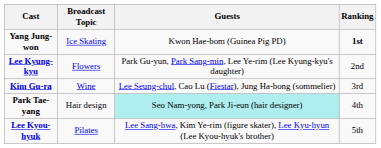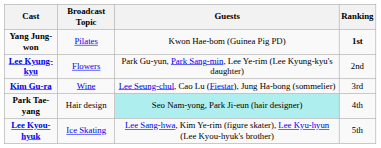 <table class="wikitable" style="font-size:90%;">
 <tr>
 <th>Cast</th>
 <th>Broadcast Topic</th>
 <th>Guests</th>
 <th>Ranking</th>
 </tr>
 <tr align="center">
 <td><strong>Yang Jung-won</strong></td>
-<td><a href='#'>Ice Skating</a></td>
+<td><a href='#'>Pilates</a></td>
 <td>Kwon Hae-bom (Guinea Pig PD)</td>
 <td><strong>1st</strong></td>
 </tr>
 <tr align="center">
 <td><strong><a href='#'>Lee Kyung-kyu</a></strong></td>
 <td><a href='#'>Flowers</a></td>
 <td>Park Gu-yun, <a href='#'>Park Sang-min</a>, Lee Ye-rim (Lee Kyung-kyu's daughter)</td>
 <td>2nd</td>
 </tr>
 <tr align="center">
 <td><strong><a href='#'>Kim Gu-ra</a></strong></td>
 <td><a href='#'>Wine</a></td>
 <td><a href='#'>Lee Seung-chul</a>, Cao Lu (<a href='#'>Fiestar</a>), Jung Ha-bong (sommelier)</td>
 <td>3rd</td>
 </tr>
 <tr align="center">
 <td><strong>Park Tae-yang</strong></td>
 <td>Hair design</td>
 <td style="background: paleturquoise;">Seo Nam-yong, Park Ji-eun (hair designer)</td>
 <td>4th</td>
 </tr>
 <tr align="center">
 <td><strong><a href='#'>Lee Kyou-hyuk</a></strong></td>
-<td><a href='#'>Pilates</a></td>
+<td><a href='#'>Ice Skating</a></td>
 <td><a href='#'>Lee Sang-hwa</a>, Kim Ye-rim (figure skater), <a href='#'>Lee Kyu-hyun</a> (Lee Kyou-hyuk's brother)</td>
 <td>5th</td>
 </tr>
 </table>
